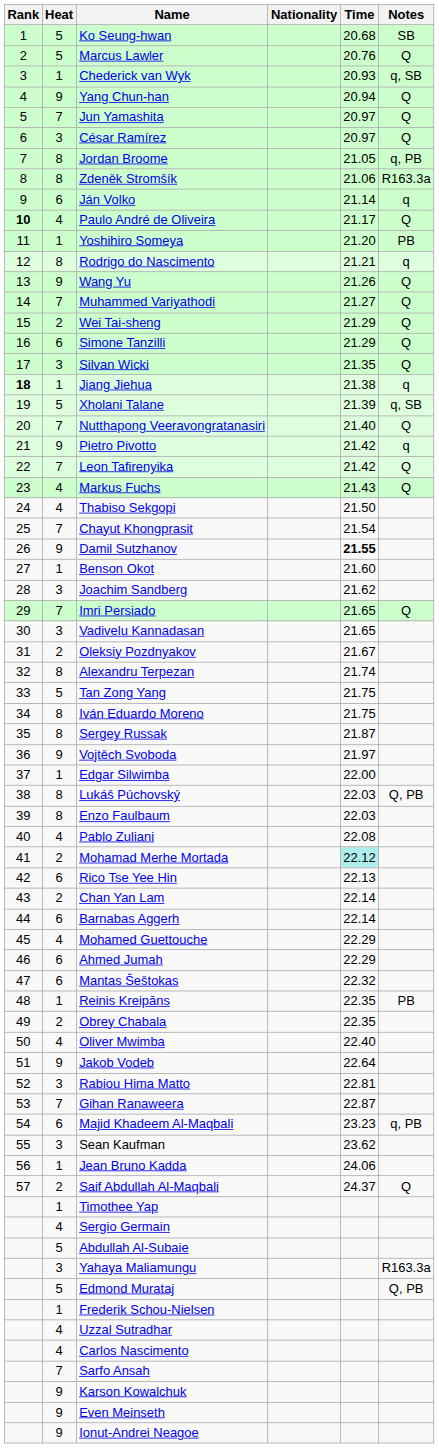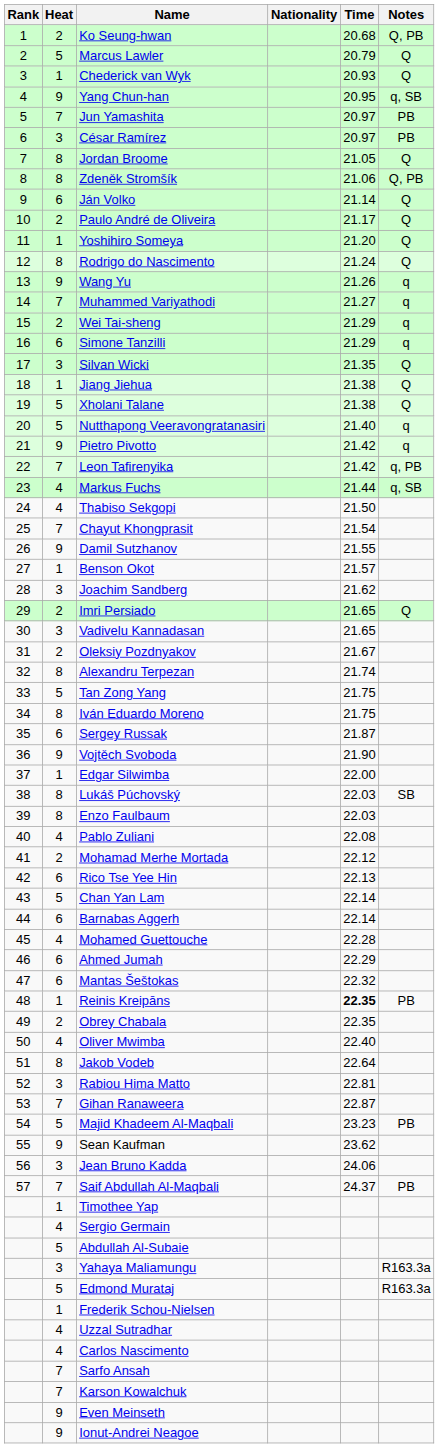 <table class="wikitable sortable" style="text-align:center">
 <tr>
 <th>Rank</th>
 <th>Heat</th>
 <th>Name</th>
 <th>Nationality</th>
 <th>Time</th>
 <th>Notes</th>
 </tr>
 <tr bgcolor=ccffcc>
 <td>1</td>
-<td>5</td>
+<td>2</td>
 <td align=left><a href='#'>Ko Seung-hwan</a></td>
 <td align=left></td>
 <td>20.68</td>
-<td>SB</td>
+<td>Q, PB</td>
 </tr>
 <tr bgcolor=ccffcc>
 <td>2</td>
 <td>5</td>
 <td align=left><a href='#'>Marcus Lawler</a></td>
 <td align=left></td>
-<td>20.76</td>
+<td>20.79</td>
 <td>Q</td>
 </tr>
 <tr bgcolor=ccffcc>
 <td>3</td>
 <td>1</td>
 <td align=left><a href='#'>Chederick van Wyk</a></td>
 <td align=left></td>
 <td>20.93</td>
-<td>q, SB</td>
+<td>Q</td>
 </tr>
 <tr bgcolor=ccffcc>
 <td>4</td>
 <td>9</td>
 <td align=left><a href='#'>Yang Chun-han</a></td>
 <td align=left></td>
-<td>20.94</td>
-<td>Q</td>
+<td>20.95</td>
+<td>q, SB</td>
 </tr>
 <tr bgcolor=ccffcc>
 <td>5</td>
 <td>7</td>
 <td align=left><a href='#'>Jun Yamashita</a></td>
 <td align=left></td>
 <td>20.97</td>
-<td>Q</td>
+<td>PB</td>
 </tr>
 <tr bgcolor=ccffcc>
 <td>6</td>
 <td>3</td>
 <td align=left><a href='#'>César Ramírez</a></td>
 <td align=left></td>
 <td>20.97</td>
-<td>Q</td>
+<td>PB</td>
 </tr>
 <tr bgcolor=ccffcc>
 <td>7</td>
 <td>8</td>
 <td align=left><a href='#'>Jordan Broome</a></td>
 <td align=left></td>
 <td>21.05</td>
-<td>q, PB</td>
+<td>Q</td>
 </tr>
 <tr bgcolor=ccffcc>
 <td>8</td>
 <td>8</td>
 <td align=left><a href='#'>Zdeněk Stromšík</a></td>
 <td align=left></td>
 <td>21.06</td>
-<td>R163.3a</td>
+<td>Q, PB</td>
 </tr>
 <tr bgcolor=ccffcc>
 <td>9</td>
 <td>6</td>
 <td align=left><a href='#'>Ján Volko</a></td>
 <td align=left></td>
 <td>21.14</td>
-<td>q</td>
+<td>Q</td>
 </tr>
 <tr bgcolor=ccffcc>
-<td><strong>10</strong></td>
-<td>4</td>
+<td>10</td>
+<td>2</td>
 <td align=left><a href='#'>Paulo André de Oliveira</a></td>
 <td align=left></td>
 <td>21.17</td>
 <td>Q</td>
 </tr>
 <tr bgcolor=ccffcc>
 <td>11</td>
 <td>1</td>
 <td align=left><a href='#'>Yoshihiro Someya</a></td>
 <td align=left></td>
 <td>21.20</td>
-<td>PB</td>
+<td>Q</td>
 </tr>
 <tr bgcolor=ddffdd>
 <td>12</td>
 <td>8</td>
 <td align=left><a href='#'>Rodrigo do Nascimento</a></td>
 <td align=left></td>
-<td>21.21</td>
-<td>q</td>
+<td>21.24</td>
+<td>Q</td>
 </tr>
 <tr bgcolor=ccffcc>
 <td>13</td>
 <td>9</td>
 <td align=left><a href='#'>Wang Yu</a></td>
 <td align=left></td>
 <td>21.26</td>
-<td>Q</td>
+<td>q</td>
 </tr>
 <tr bgcolor=ccffcc>
 <td>14</td>
 <td>7</td>
 <td align=left><a href='#'>Muhammed Variyathodi</a></td>
 <td align=left></td>
 <td>21.27</td>
-<td>Q</td>
+<td>q</td>
 </tr>
 <tr bgcolor=ccffcc>
 <td>15</td>
 <td>2</td>
 <td align=left><a href='#'>Wei Tai-sheng</a></td>
 <td align=left></td>
 <td>21.29</td>
-<td>Q</td>
+<td>q</td>
 </tr>
 <tr bgcolor=ccffcc>
 <td>16</td>
 <td>6</td>
 <td align=left><a href='#'>Simone Tanzilli</a></td>
 <td align=left></td>
 <td>21.29</td>
-<td>Q</td>
+<td>q</td>
 </tr>
 <tr bgcolor=ccffcc>
 <td>17</td>
 <td>3</td>
 <td align=left><a href='#'>Silvan Wicki</a></td>
 <td align=left></td>
 <td>21.35</td>
 <td>Q</td>
 </tr>
 <tr bgcolor=ddffdd>
-<td><strong>18</strong></td>
+<td>18</td>
 <td>1</td>
 <td align=left><a href='#'>Jiang Jiehua</a></td>
 <td align=left></td>
 <td>21.38</td>
-<td>q</td>
+<td>Q</td>
 </tr>
 <tr bgcolor=ddffdd>
 <td>19</td>
 <td>5</td>
 <td align=left><a href='#'>Xholani Talane</a></td>
 <td align=left></td>
-<td>21.39</td>
-<td>q, SB</td>
+<td>21.38</td>
+<td>Q</td>
 </tr>
 <tr bgcolor=ddffdd>
 <td>20</td>
-<td>7</td>
+<td>5</td>
 <td align=left><a href='#'>Nutthapong Veeravongratanasiri</a></td>
 <td align=left></td>
 <td>21.40</td>
-<td>Q</td>
+<td>q</td>
 </tr>
 <tr bgcolor=ddffdd>
 <td>21</td>
 <td>9</td>
 <td align=left><a href='#'>Pietro Pivotto</a></td>
 <td align=left></td>
 <td>21.42</td>
 <td>q</td>
 </tr>
 <tr bgcolor=ddffdd>
 <td>22</td>
 <td>7</td>
 <td align=left><a href='#'>Leon Tafirenyika</a></td>
 <td align=left></td>
 <td>21.42</td>
-<td>Q</td>
+<td>q, PB</td>
 </tr>
 <tr bgcolor=ccffcc>
 <td>23</td>
 <td>4</td>
 <td align=left><a href='#'>Markus Fuchs</a></td>
 <td align=left></td>
-<td>21.43</td>
-<td>Q</td>
+<td>21.44</td>
+<td>q, SB</td>
 </tr>
 <tr>
 <td>24</td>
 <td>4</td>
 <td align=left><a href='#'>Thabiso Sekgopi</a></td>
 <td align=left></td>
 <td>21.50</td>
 <td></td>
 </tr>
 <tr>
 <td>25</td>
 <td>7</td>
 <td align=left><a href='#'>Chayut Khongprasit</a></td>
 <td align=left></td>
 <td>21.54</td>
 <td></td>
 </tr>
 <tr>
 <td>26</td>
 <td>9</td>
 <td align=left><a href='#'>Damil Sutzhanov</a></td>
 <td align=left></td>
-<td><strong>21.55</strong></td>
+<td>21.55</td>
 <td></td>
 </tr>
 <tr>
 <td>27</td>
 <td>1</td>
 <td align=left><a href='#'>Benson Okot</a></td>
 <td align=left></td>
-<td>21.60</td>
+<td>21.57</td>
 <td></td>
 </tr>
 <tr>
 <td>28</td>
 <td>3</td>
 <td align=left><a href='#'>Joachim Sandberg</a></td>
 <td align=left></td>
 <td>21.62</td>
 <td></td>
 </tr>
 <tr bgcolor=ccffcc>
 <td>29</td>
-<td>7</td>
+<td>2</td>
 <td align=left><a href='#'>Imri Persiado</a></td>
 <td align=left></td>
 <td>21.65</td>
 <td>Q</td>
 </tr>
 <tr>
 <td>30</td>
 <td>3</td>
 <td align=left><a href='#'>Vadivelu Kannadasan</a></td>
 <td align=left></td>
 <td>21.65</td>
 <td></td>
 </tr>
 <tr>
 <td>31</td>
 <td>2</td>
 <td align=left><a href='#'>Oleksiy Pozdnyakov</a></td>
 <td align=left></td>
 <td>21.67</td>
 <td></td>
 </tr>
 <tr>
 <td>32</td>
 <td>8</td>
 <td align=left><a href='#'>Alexandru Terpezan</a></td>
 <td align=left></td>
 <td>21.74</td>
 <td></td>
 </tr>
 <tr>
 <td>33</td>
 <td>5</td>
 <td align=left><a href='#'>Tan Zong Yang</a></td>
 <td align=left></td>
 <td>21.75</td>
 <td></td>
 </tr>
 <tr>
 <td>34</td>
 <td>8</td>
 <td align=left><a href='#'>Iván Eduardo Moreno</a></td>
 <td align=left></td>
 <td>21.75</td>
 <td></td>
 </tr>
 <tr>
 <td>35</td>
-<td>8</td>
+<td>6</td>
 <td align=left><a href='#'>Sergey Russak</a></td>
 <td align=left></td>
 <td>21.87</td>
 <td></td>
 </tr>
 <tr>
 <td>36</td>
 <td>9</td>
 <td align=left><a href='#'>Vojtěch Svoboda</a></td>
 <td align=left></td>
-<td>21.97</td>
+<td>21.90</td>
 <td></td>
 </tr>
 <tr>
 <td>37</td>
 <td>1</td>
 <td align=left><a href='#'>Edgar Silwimba</a></td>
 <td align=left></td>
 <td>22.00</td>
 <td></td>
 </tr>
 <tr>
 <td>38</td>
 <td>8</td>
 <td align=left><a href='#'>Lukáš Púchovský</a></td>
 <td align=left></td>
 <td>22.03</td>
-<td>Q, PB</td>
+<td>SB</td>
 </tr>
 <tr>
 <td>39</td>
 <td>8</td>
 <td align=left><a href='#'>Enzo Faulbaum</a></td>
 <td align=left></td>
 <td>22.03</td>
 <td></td>
 </tr>
 <tr>
 <td>40</td>
 <td>4</td>
 <td align=left><a href='#'>Pablo Zuliani</a></td>
 <td align=left></td>
 <td>22.08</td>
 <td></td>
 </tr>
 <tr>
 <td>41</td>
 <td>2</td>
 <td align=left><a href='#'>Mohamad Merhe Mortada</a></td>
 <td align=left></td>
-<td style="background: paleturquoise;">22.12</td>
+<td>22.12</td>
 <td></td>
 </tr>
 <tr>
 <td>42</td>
 <td>6</td>
 <td align=left><a href='#'>Rico Tse Yee Hin</a></td>
 <td align=left></td>
 <td>22.13</td>
 <td></td>
 </tr>
 <tr>
 <td>43</td>
-<td>2</td>
+<td>5</td>
 <td align=left><a href='#'>Chan Yan Lam</a></td>
 <td align=left></td>
 <td>22.14</td>
 <td></td>
 </tr>
 <tr>
 <td>44</td>
 <td>6</td>
 <td align=left><a href='#'>Barnabas Aggerh</a></td>
 <td align=left></td>
 <td>22.14</td>
 <td></td>
 </tr>
 <tr>
 <td>45</td>
 <td>4</td>
 <td align=left><a href='#'>Mohamed Guettouche</a></td>
 <td align=left></td>
-<td>22.29</td>
+<td>22.28</td>
 <td></td>
 </tr>
 <tr>
 <td>46</td>
 <td>6</td>
 <td align=left><a href='#'>Ahmed Jumah</a></td>
 <td align=left></td>
 <td>22.29</td>
 <td></td>
 </tr>
 <tr>
 <td>47</td>
 <td>6</td>
 <td align=left><a href='#'>Mantas Šeštokas</a></td>
 <td align=left></td>
 <td>22.32</td>
 <td></td>
 </tr>
 <tr>
 <td>48</td>
 <td>1</td>
 <td align=left><a href='#'>Reinis Kreipāns</a></td>
 <td align=left></td>
-<td>22.35</td>
+<td><strong>22.35</strong></td>
 <td>PB</td>
 </tr>
 <tr>
 <td>49</td>
 <td>2</td>
 <td align=left><a href='#'>Obrey Chabala</a></td>
 <td align=left></td>
 <td>22.35</td>
 <td></td>
 </tr>
 <tr>
 <td>50</td>
 <td>4</td>
 <td align=left><a href='#'>Oliver Mwimba</a></td>
 <td align=left></td>
 <td>22.40</td>
 <td></td>
 </tr>
 <tr>
 <td>51</td>
-<td>9</td>
+<td>8</td>
 <td align=left><a href='#'>Jakob Vodeb</a></td>
 <td align=left></td>
 <td>22.64</td>
 <td></td>
 </tr>
 <tr>
 <td>52</td>
 <td>3</td>
 <td align=left><a href='#'>Rabiou Hima Matto</a></td>
 <td align=left></td>
 <td>22.81</td>
 <td></td>
 </tr>
 <tr>
 <td>53</td>
 <td>7</td>
 <td align=left><a href='#'>Gihan Ranaweera</a></td>
 <td align=left></td>
 <td>22.87</td>
 <td></td>
 </tr>
 <tr>
 <td>54</td>
-<td>6</td>
+<td>5</td>
 <td align=left><a href='#'>Majid Khadeem Al-Maqbali</a></td>
 <td align=left></td>
 <td>23.23</td>
-<td>q, PB</td>
+<td>PB</td>
 </tr>
 <tr>
 <td>55</td>
-<td>3</td>
+<td>9</td>
 <td align=left>Sean Kaufman</td>
 <td align=left></td>
 <td>23.62</td>
 <td></td>
 </tr>
 <tr>
 <td>56</td>
-<td>1</td>
+<td>3</td>
 <td align=left><a href='#'>Jean Bruno Kadda</a></td>
 <td align=left></td>
 <td>24.06</td>
 <td></td>
 </tr>
 <tr>
 <td>57</td>
-<td>2</td>
+<td>7</td>
 <td align=left><a href='#'>Saif Abdullah Al-Maqbali</a></td>
 <td align=left></td>
 <td>24.37</td>
-<td>Q</td>
+<td>PB</td>
 </tr>
 <tr>
 <td></td>
 <td>1</td>
 <td align=left><a href='#'>Timothee Yap</a></td>
 <td align=left></td>
 <td></td>
 <td></td>
 </tr>
 <tr>
 <td></td>
 <td>4</td>
 <td align=left><a href='#'>Sergio Germain</a></td>
 <td align=left></td>
 <td></td>
 <td></td>
 </tr>
 <tr>
 <td></td>
 <td>5</td>
 <td align=left><a href='#'>Abdullah Al-Subaie</a></td>
 <td align=left></td>
 <td></td>
 <td></td>
 </tr>
 <tr>
 <td></td>
 <td>3</td>
 <td align=left><a href='#'>Yahaya Maliamungu</a></td>
 <td align=left></td>
 <td></td>
 <td>R163.3a</td>
 </tr>
 <tr>
 <td></td>
 <td>5</td>
 <td align=left><a href='#'>Edmond Murataj</a></td>
 <td align=left></td>
 <td></td>
-<td>Q, PB</td>
+<td>R163.3a</td>
 </tr>
 <tr>
 <td></td>
 <td>1</td>
 <td align=left><a href='#'>Frederik Schou-Nielsen</a></td>
 <td align=left></td>
 <td></td>
 <td></td>
 </tr>
 <tr>
 <td></td>
 <td>4</td>
 <td align=left><a href='#'>Uzzal Sutradhar</a></td>
 <td align=left></td>
 <td></td>
 <td></td>
 </tr>
 <tr>
 <td></td>
 <td>4</td>
 <td align=left><a href='#'>Carlos Nascimento</a></td>
 <td align=left></td>
 <td></td>
 <td></td>
 </tr>
 <tr>
 <td></td>
 <td>7</td>
 <td align=left><a href='#'>Sarfo Ansah</a></td>
 <td align=left></td>
 <td></td>
 <td></td>
 </tr>
 <tr>
 <td></td>
-<td>9</td>
+<td>7</td>
 <td align=left><a href='#'>Karson Kowalchuk</a></td>
 <td align=left></td>
 <td></td>
 <td></td>
 </tr>
 <tr>
 <td></td>
 <td>9</td>
 <td align=left><a href='#'>Even Meinseth</a></td>
 <td align=left></td>
 <td></td>
 <td></td>
 </tr>
 <tr>
 <td></td>
 <td>9</td>
 <td align=left><a href='#'>Ionut-Andrei Neagoe</a></td>
 <td align=left></td>
 <td></td>
 <td></td>
 </tr>
 </table>
